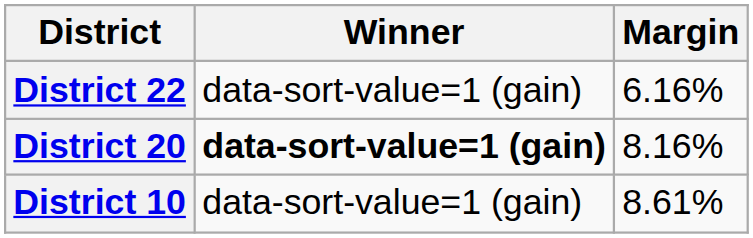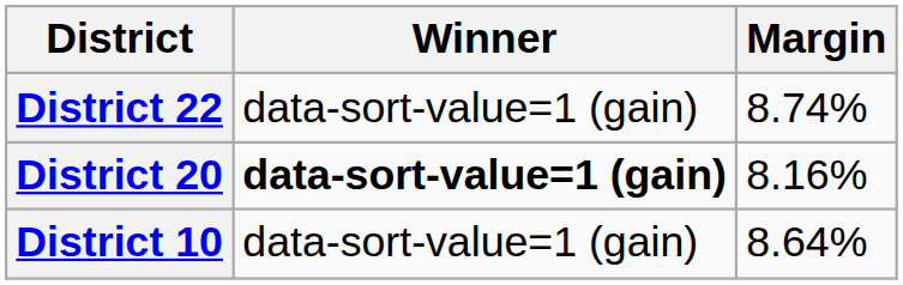 <table class="wikitable sortable">
 <tr>
 <th>District</th>
 <th>Winner</th>
 <th>Margin</th>
 </tr>
 <tr>
 <th><a href='#'>District 22</a></th>
 <td>data-sort-value=1  (gain)</td>
-<td>6.16%</td>
+<td>8.74%</td>
 </tr>
 <tr>
 <th><a href='#'>District 20</a></th>
 <td><strong>data-sort-value=1  (gain)</strong></td>
 <td>8.16%</td>
 </tr>
 <tr>
 <th><a href='#'>District 10</a></th>
 <td>data-sort-value=1  (gain)</td>
-<td>8.61%</td>
+<td>8.64%</td>
 </tr>
 </table>
